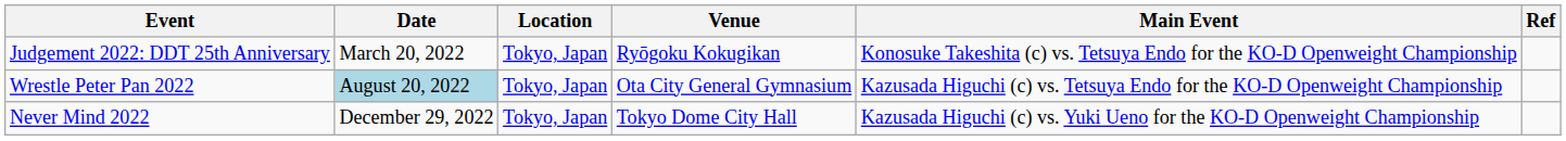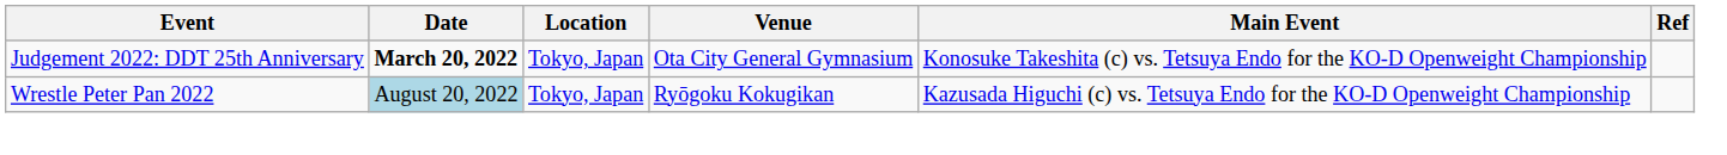 <table class="wikitable" style="font-size:85%;">
 <tr>
 <th>Event</th>
 <th>Date</th>
 <th>Location</th>
 <th>Venue</th>
 <th>Main Event</th>
 <th>Ref</th>
 </tr>
 <tr>
 <td><a href='#'>Judgement 2022: DDT 25th Anniversary</a></td>
-<td>March 20, 2022</td>
+<td><strong>March 20, 2022</strong></td>
 <td><a href='#'>Tokyo, Japan</a></td>
-<td><a href='#'>Ryōgoku Kokugikan</a></td>
+<td><a href='#'>Ota City General Gymnasium</a></td>
 <td><a href='#'>Konosuke Takeshita</a> (c) vs. <a href='#'>Tetsuya Endo</a> for the <a href='#'>KO-D Openweight Championship</a></td>
 <td></td>
 </tr>
 <tr>
 <td><a href='#'>Wrestle Peter Pan 2022</a></td>
 <td style="background: lightblue;">August 20, 2022</td>
 <td><a href='#'>Tokyo, Japan</a></td>
-<td><a href='#'>Ota City General Gymnasium</a></td>
+<td><a href='#'>Ryōgoku Kokugikan</a></td>
 <td><a href='#'>Kazusada Higuchi</a> (c) vs. <a href='#'>Tetsuya Endo</a> for the <a href='#'>KO-D Openweight Championship</a></td>
 <td></td>
 </tr>
-<tr>
-<td><a href='#'>Never Mind 2022</a></td>
-<td>December 29, 2022</td>
-<td><a href='#'>Tokyo, Japan</a></td>
-<td><a href='#'>Tokyo Dome City Hall</a></td>
-<td><a href='#'>Kazusada Higuchi</a> (c) vs. <a href='#'>Yuki Ueno</a> for the <a href='#'>KO-D Openweight Championship</a></td>
-<td></td>
-</tr>
 </table>
